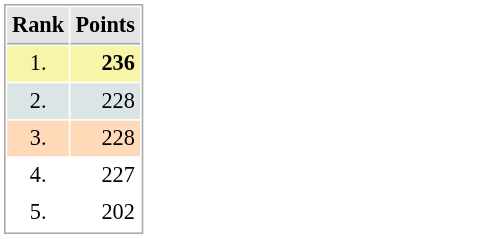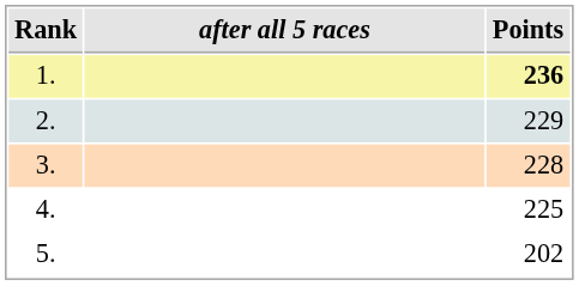 <table cellspacing="1" cellpadding="3" style="border:1px solid #aaa; font-size:86%;">
 <tr style="background:#e4e4e4;">
 <th style="border-bottom:1px solid #aaa; width:10px;">Rank</th>
+<th style="border-bottom:1px solid #aaa; width:200px; white-space:nowrap;"><em>after all 5 races</em></th>
 <th style="border-bottom:1px solid #aaa; width:20px;">Points</th>
 </tr>
 <tr style="background:#f7f6a8;">
 <td style="text-align:center">1.</td>
+<td><strong></strong></td>
 <td style="text-align:right"><strong>236</strong></td>
 </tr>
 <tr style="background:#dce5e5;">
 <td style="text-align:center">2.</td>
-<td style="text-align:right">228</td>
+<td></td>
+<td style="text-align:right">229</td>
 </tr>
 <tr style="background:#ffdab9;">
 <td style="text-align:center">3.</td>
+<td></td>
 <td style="text-align:right">228</td>
 </tr>
 <tr>
 <td style="text-align:center">4.</td>
-<td style="text-align:right">227</td>
+<td></td>
+<td style="text-align:right">225</td>
 </tr>
 <tr>
 <td style="text-align:center">5.</td>
+<td></td>
 <td style="text-align:right">202</td>
 </tr>
 </table>
